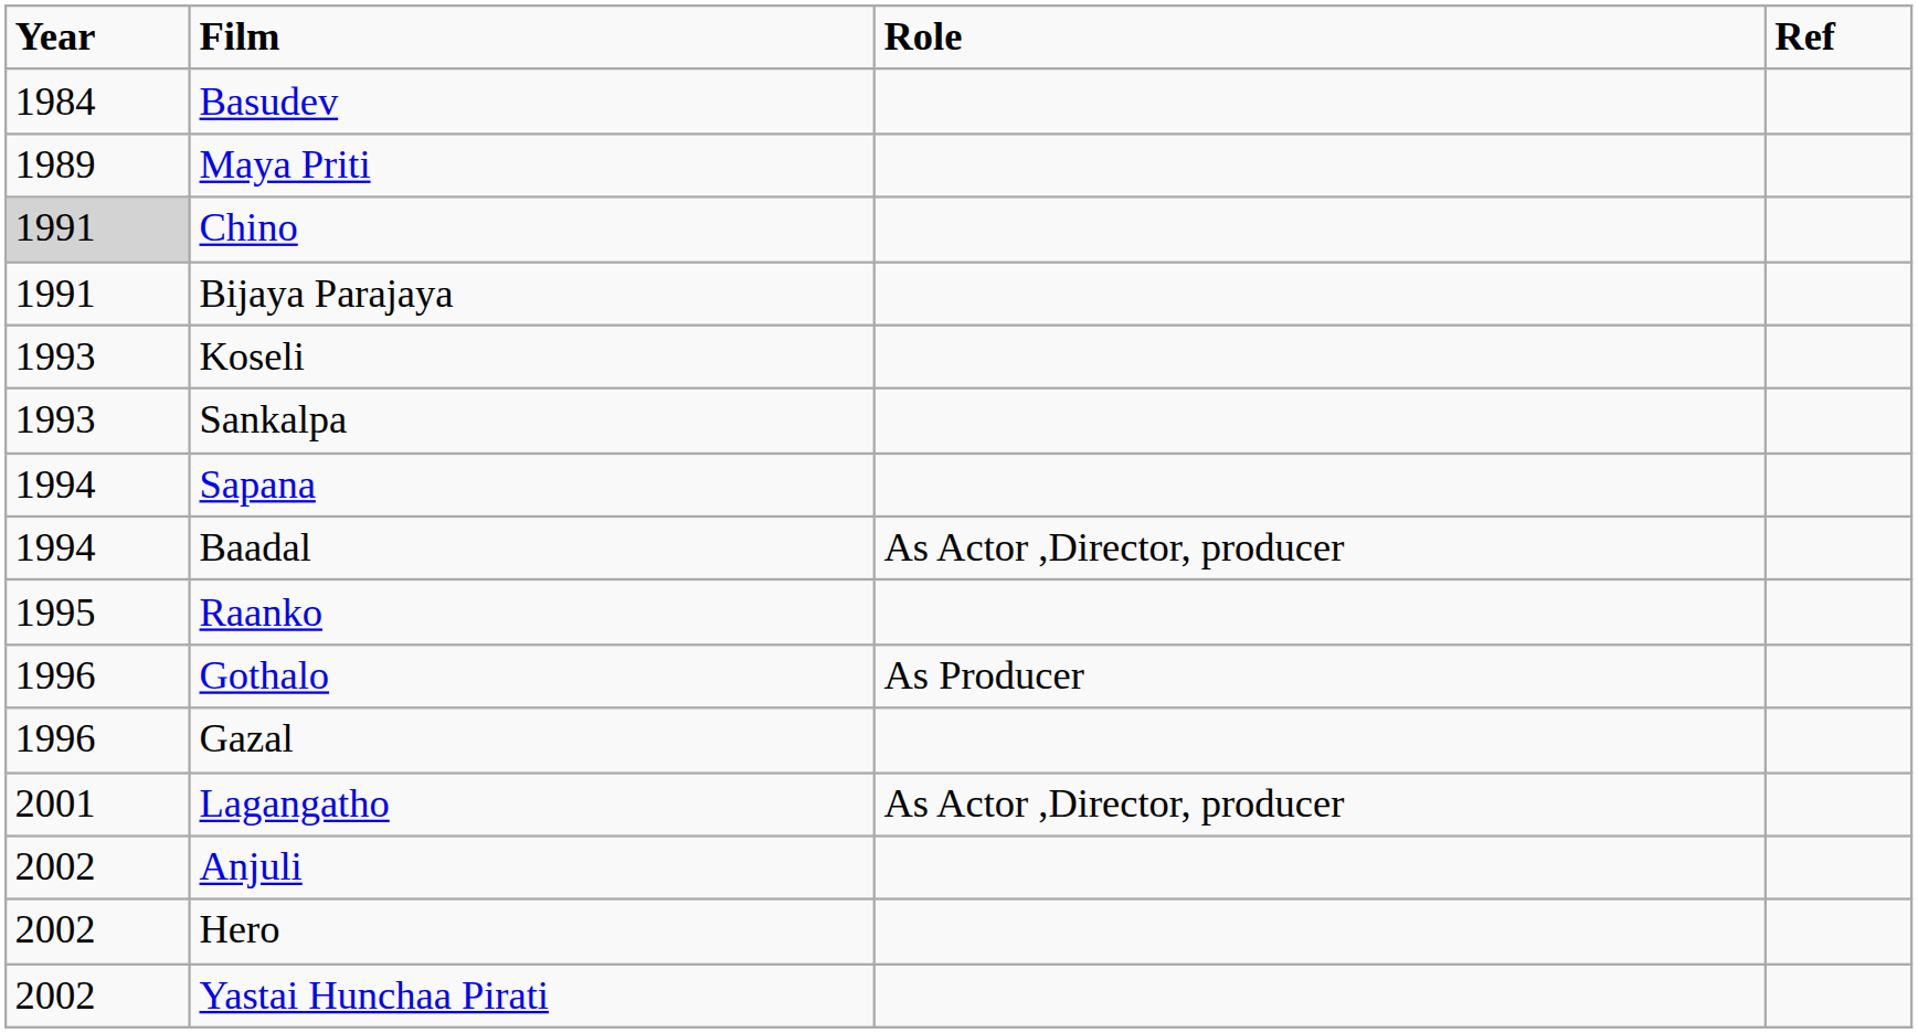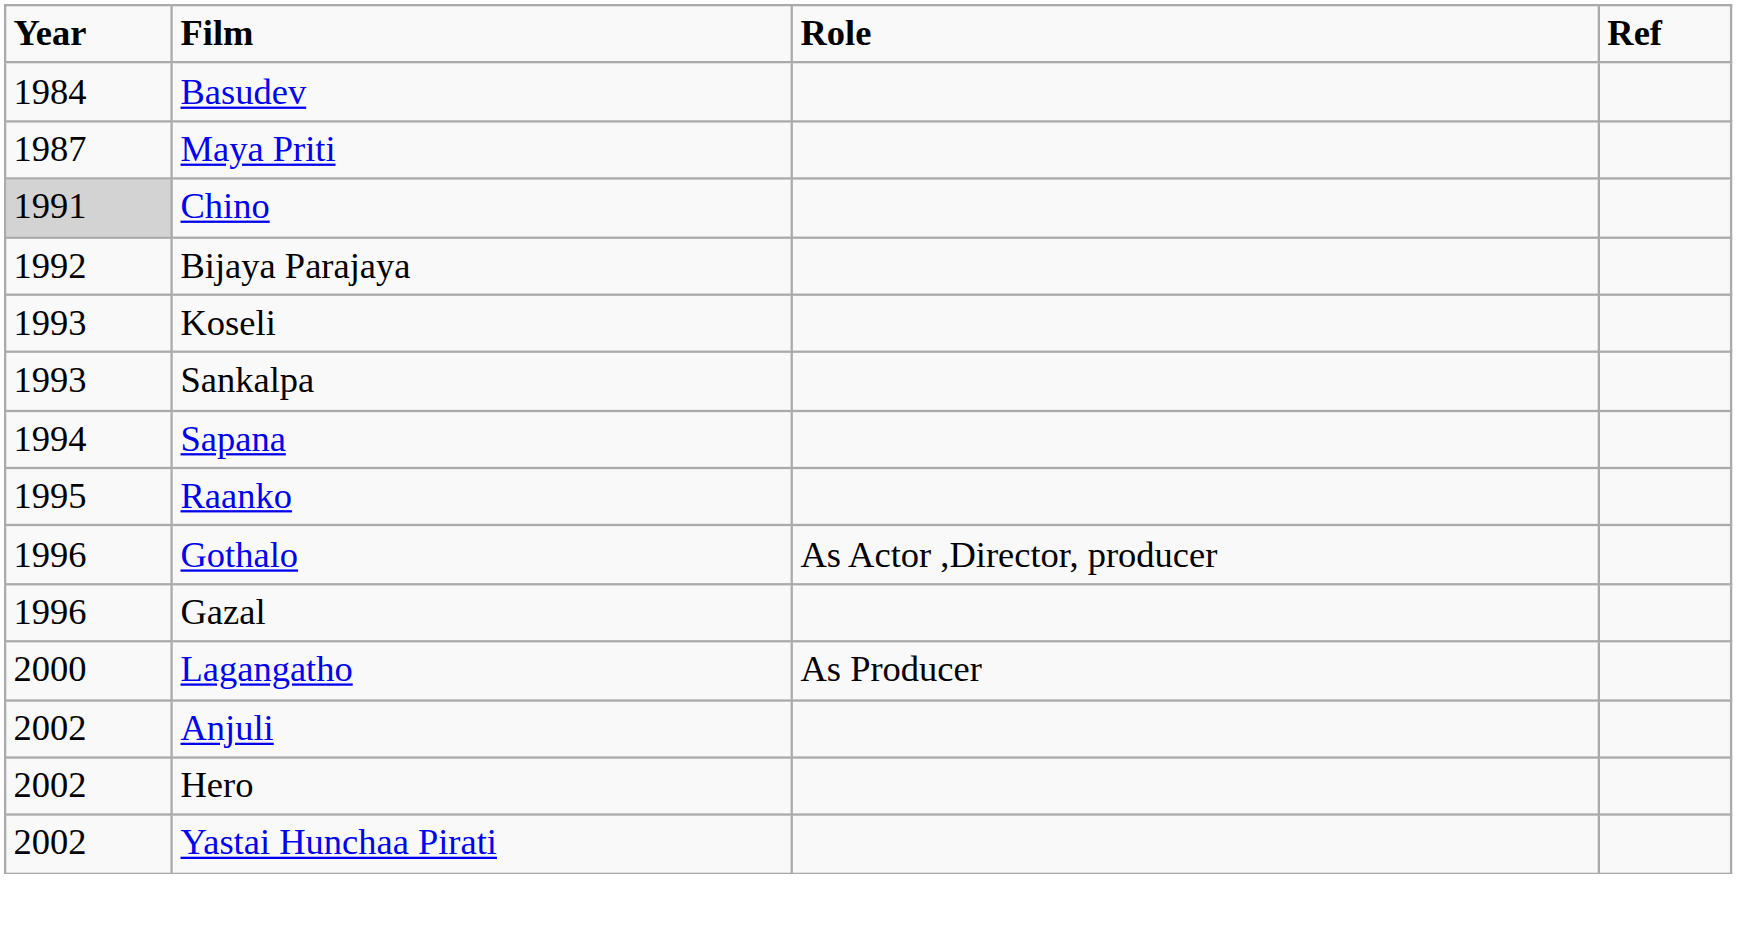 <table class="wikitable" style="width:60%">
 <tr>
 <td><strong>Year</strong></td>
 <td><strong>Film</strong></td>
 <td><strong>Role</strong></td>
 <td><strong>Ref</strong></td>
 </tr>
 <tr>
 <td>1984</td>
 <td><a href='#'>Basudev</a></td>
 <td></td>
 <td></td>
 </tr>
 <tr>
-<td>1989</td>
+<td>1987</td>
 <td><a href='#'>Maya Priti</a></td>
 <td></td>
 <td></td>
 </tr>
 <tr>
 <td style="background: lightgrey;">1991</td>
 <td><a href='#'>Chino</a></td>
 <td></td>
 <td></td>
 </tr>
 <tr>
-<td>1991</td>
+<td>1992</td>
 <td>Bijaya Parajaya</td>
 <td></td>
 <td></td>
 </tr>
 <tr>
 <td>1993</td>
 <td>Koseli</td>
 <td></td>
 <td></td>
 </tr>
 <tr>
 <td>1993</td>
 <td>Sankalpa</td>
 <td></td>
 <td></td>
 </tr>
 <tr>
 <td>1994</td>
 <td><a href='#'>Sapana</a></td>
 <td></td>
 <td></td>
 </tr>
 <tr>
-<td>1994</td>
-<td>Baadal</td>
-<td>As Actor ,Director, producer</td>
-<td></td>
-</tr>
-<tr>
 <td>1995</td>
 <td><a href='#'>Raanko</a></td>
 <td></td>
 <td></td>
 </tr>
 <tr>
 <td>1996</td>
 <td><a href='#'>Gothalo</a></td>
-<td>As Producer</td>
+<td>As Actor ,Director, producer</td>
 <td></td>
 </tr>
 <tr>
 <td>1996</td>
 <td>Gazal</td>
 <td></td>
 <td></td>
 </tr>
 <tr>
-<td>2001</td>
+<td>2000</td>
 <td><a href='#'>Lagangatho</a></td>
-<td>As Actor ,Director, producer</td>
+<td>As Producer</td>
 <td></td>
 </tr>
 <tr>
 <td>2002</td>
 <td><a href='#'>Anjuli</a></td>
 <td></td>
 <td></td>
 </tr>
 <tr>
 <td>2002</td>
 <td>Hero</td>
 <td></td>
 <td></td>
 </tr>
 <tr>
 <td>2002</td>
 <td><a href='#'>Yastai Hunchaa Pirati</a></td>
 <td></td>
 <td></td>
 </tr>
 </table>
